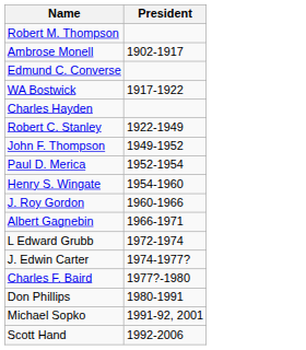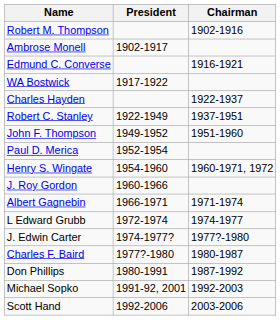 <table class="wikitable floatright">
 <tr>
 <th>Name</th>
 <th>President</th>
+<th>Chairman</th>
 </tr>
 <tr>
 <td><a href='#'>Robert M. Thompson</a></td>
 <td></td>
+<td>1902-1916</td>
 </tr>
 <tr>
 <td><a href='#'>Ambrose Monell</a></td>
 <td>1902-1917</td>
+<td></td>
 </tr>
 <tr>
 <td><a href='#'>Edmund C. Converse</a></td>
 <td></td>
+<td>1916-1921</td>
 </tr>
 <tr>
 <td><a href='#'>WA Bostwick</a></td>
 <td>1917-1922</td>
+<td></td>
 </tr>
 <tr>
 <td><a href='#'>Charles Hayden</a></td>
 <td></td>
+<td>1922-1937</td>
 </tr>
 <tr>
 <td><a href='#'>Robert C. Stanley</a></td>
 <td>1922-1949</td>
+<td>1937-1951</td>
 </tr>
 <tr>
 <td><a href='#'>John F. Thompson</a></td>
 <td>1949-1952</td>
+<td>1951-1960</td>
 </tr>
 <tr>
 <td><a href='#'>Paul D. Merica</a></td>
 <td>1952-1954</td>
+<td></td>
 </tr>
 <tr>
 <td><a href='#'>Henry S. Wingate</a></td>
 <td>1954-1960</td>
+<td>1960-1971, 1972</td>
 </tr>
 <tr>
 <td><a href='#'>J. Roy Gordon</a></td>
 <td>1960-1966</td>
+<td></td>
 </tr>
 <tr>
 <td><a href='#'>Albert Gagnebin</a></td>
 <td>1966-1971</td>
+<td>1971-1974</td>
 </tr>
 <tr>
 <td>L Edward Grubb</td>
 <td>1972-1974</td>
+<td>1974-1977</td>
 </tr>
 <tr>
 <td>J. Edwin Carter</td>
 <td>1974-1977?</td>
+<td>1977?-1980</td>
 </tr>
 <tr>
 <td><a href='#'>Charles F. Baird</a></td>
 <td>1977?-1980</td>
+<td>1980-1987</td>
 </tr>
 <tr>
 <td>Don Phillips</td>
 <td>1980-1991</td>
+<td>1987-1992</td>
 </tr>
 <tr>
 <td>Michael Sopko</td>
 <td>1991-92, 2001</td>
+<td>1992-2003</td>
 </tr>
 <tr>
 <td>Scott Hand</td>
 <td>1992-2006</td>
+<td>2003-2006</td>
 </tr>
 </table>
